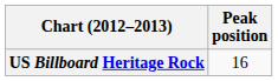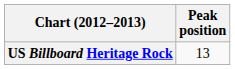 <table class="wikitable sortable plainrowheaders">
 <tr>
 <th scope="col">Chart (2012–2013)</th>
 <th scope="col">Peak<br>position</th>
 </tr>
 <tr>
 <th scope="row">US <em>Billboard</em> <a href='#'>Heritage Rock</a></th>
-<td style="text-align:center;">16</td>
+<td style="text-align:center;">13</td>
 </tr>
 </table>
